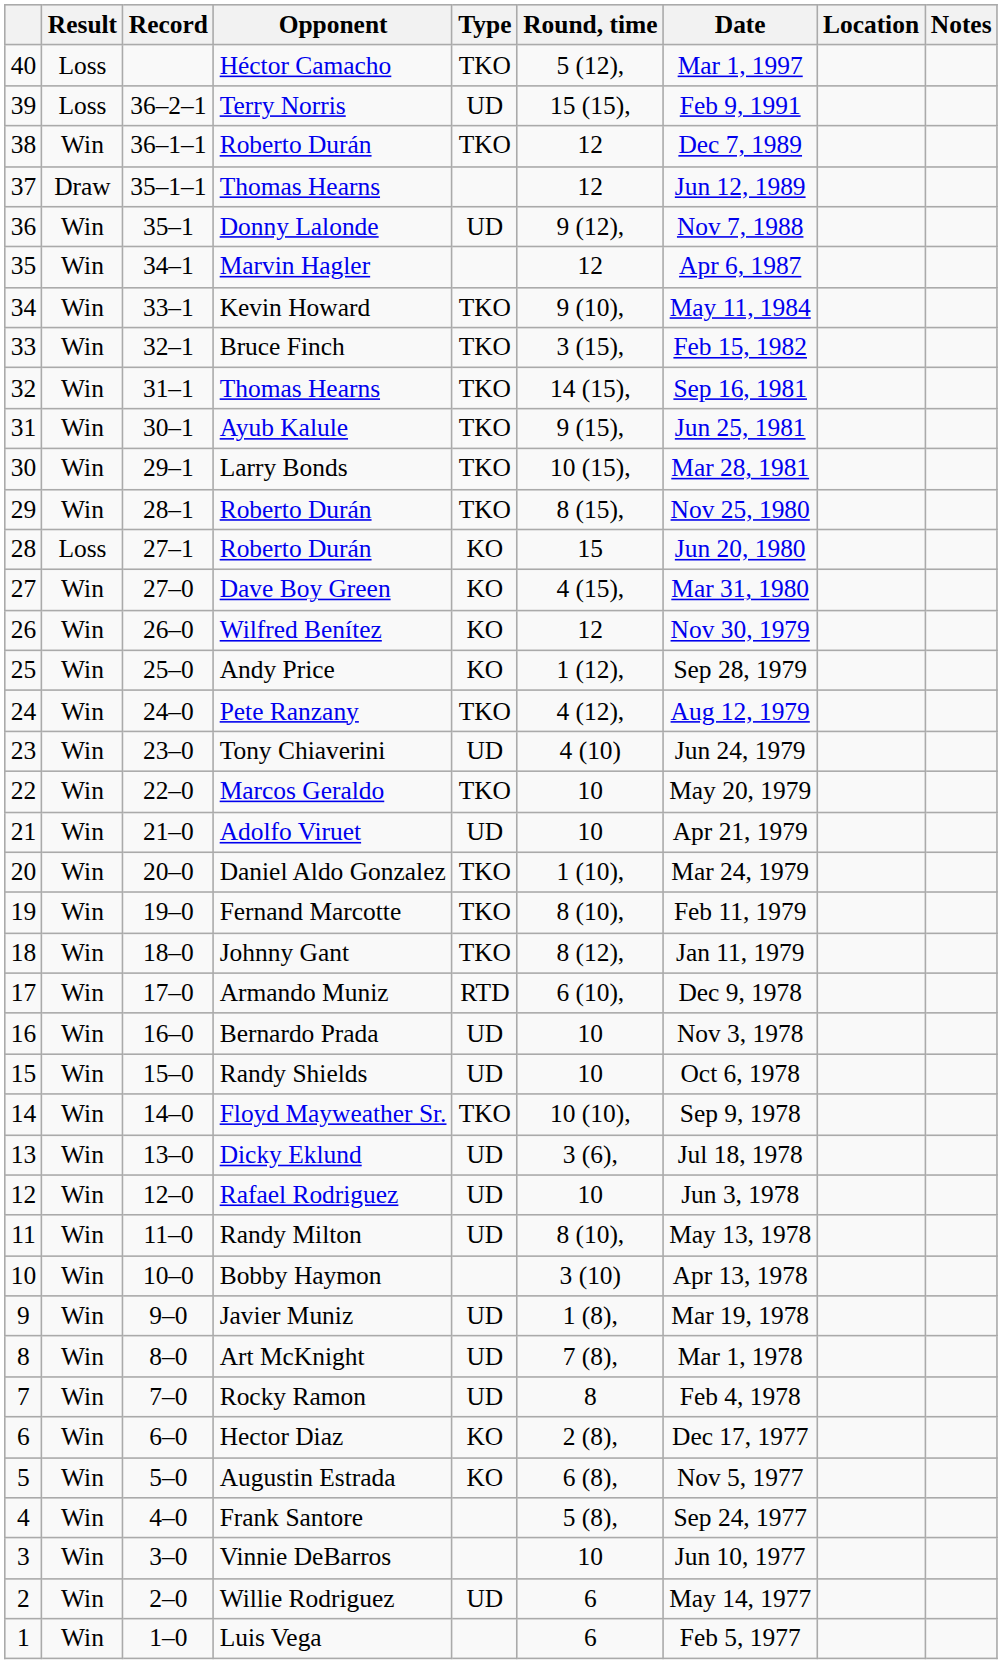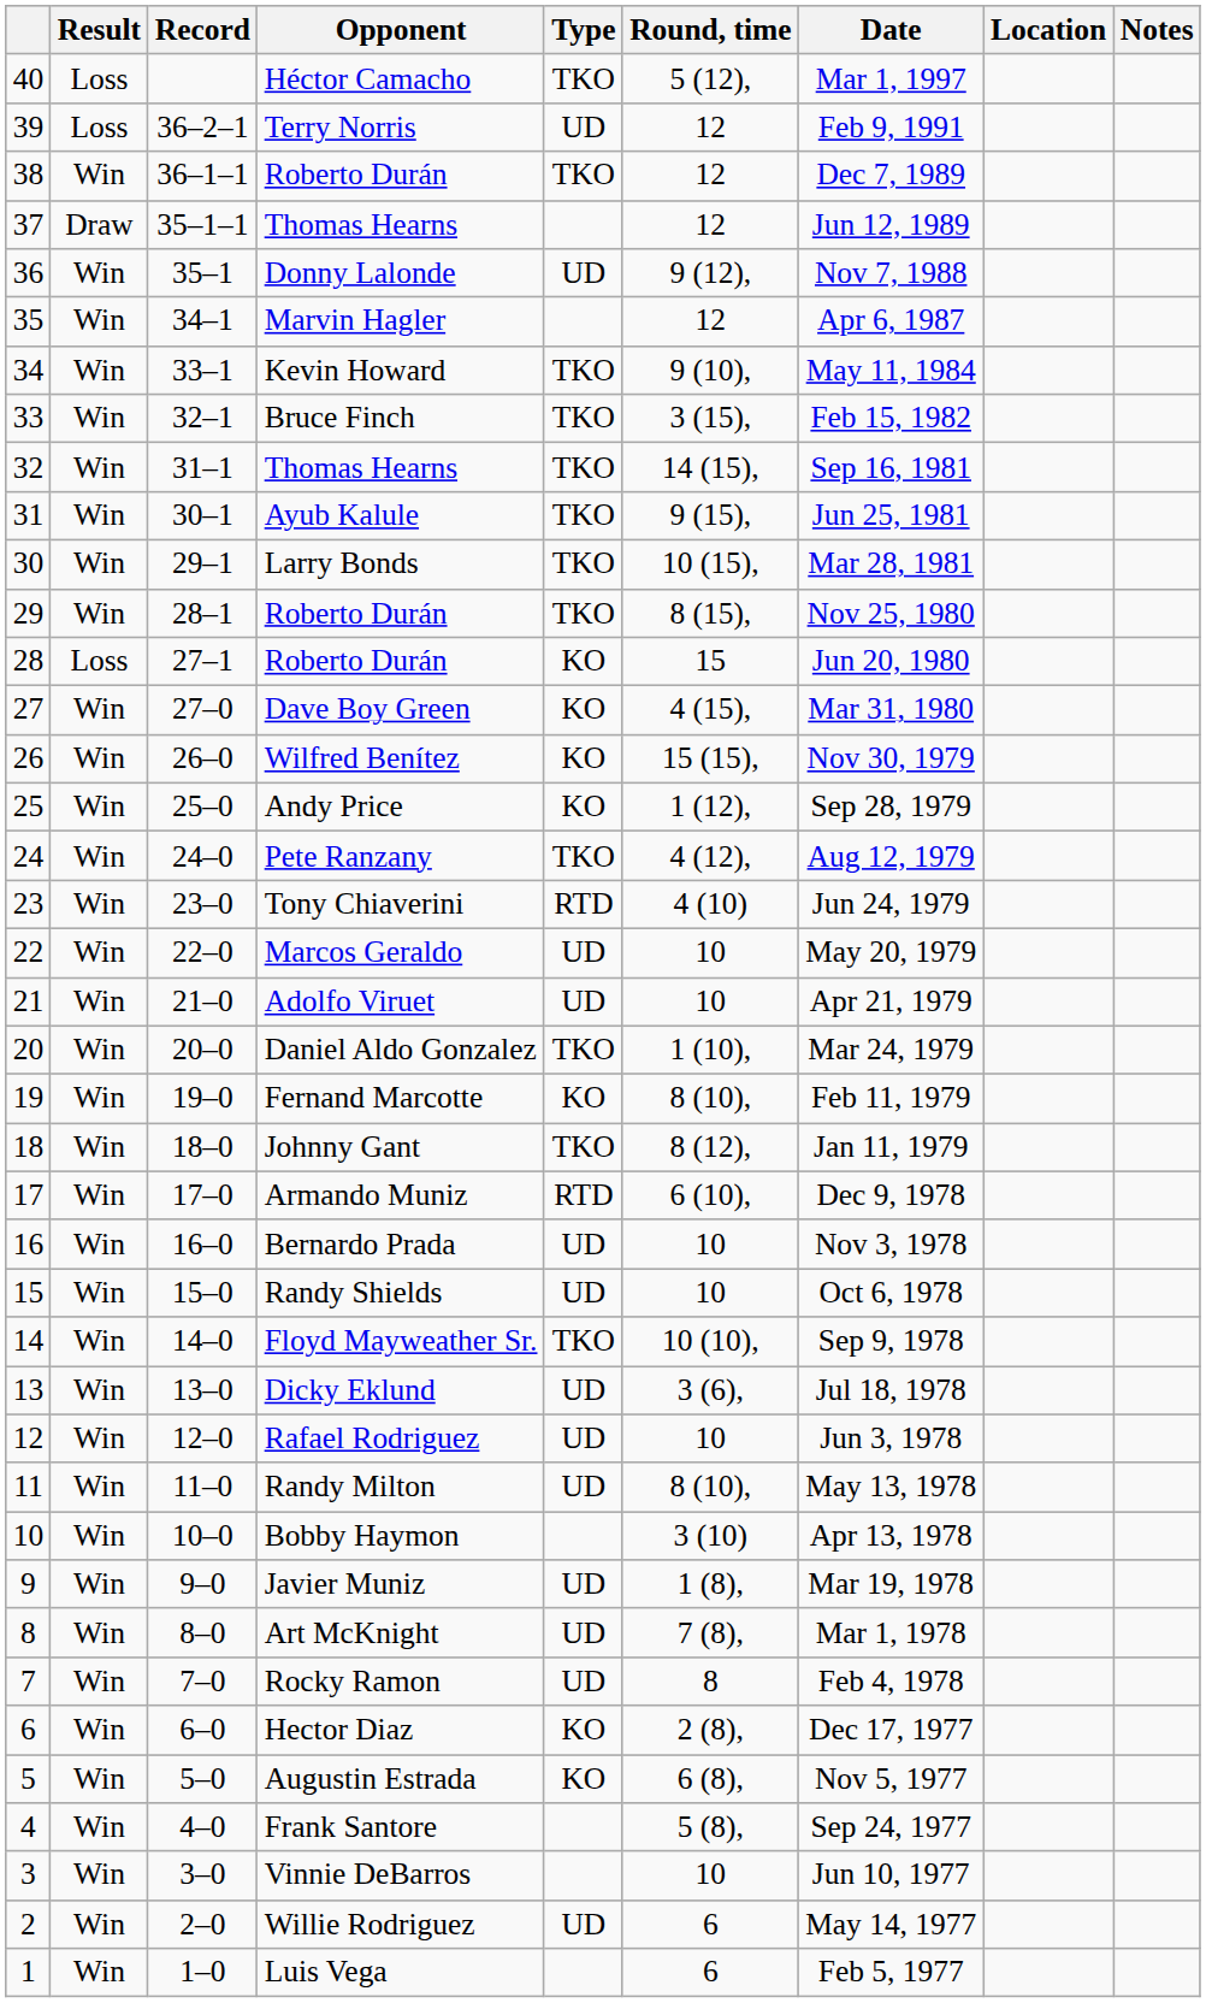 <table class="wikitable" style="text-align:center">
 <tr>
 <th></th>
 <th>Result</th>
 <th>Record</th>
 <th>Opponent</th>
 <th>Type</th>
 <th>Round, time</th>
 <th>Date</th>
 <th>Location</th>
 <th>Notes</th>
 </tr>
 <tr>
 <td>40</td>
 <td>Loss</td>
 <td></td>
 <td style="text-align:left;"><a href='#'>Héctor Camacho</a></td>
 <td>TKO</td>
 <td>5 (12), </td>
 <td><a href='#'>Mar 1, 1997</a></td>
 <td style="text-align:left;"></td>
 <td style="text-align:left;"></td>
 </tr>
 <tr>
 <td>39</td>
 <td>Loss</td>
 <td>36–2–1</td>
 <td style="text-align:left;"><a href='#'>Terry Norris</a></td>
 <td>UD</td>
-<td>15 (15), </td>
+<td>12</td>
 <td><a href='#'>Feb 9, 1991</a></td>
 <td style="text-align:left;"></td>
 <td style="text-align:left;"></td>
 </tr>
 <tr>
 <td>38</td>
 <td>Win</td>
 <td>36–1–1</td>
 <td style="text-align:left;"><a href='#'>Roberto Durán</a></td>
 <td>TKO</td>
 <td>12</td>
 <td><a href='#'>Dec 7, 1989</a></td>
 <td style="text-align:left;"></td>
 <td style="text-align:left;"></td>
 </tr>
 <tr>
 <td>37</td>
 <td>Draw</td>
 <td>35–1–1</td>
 <td style="text-align:left;"><a href='#'>Thomas Hearns</a></td>
 <td></td>
 <td>12</td>
 <td><a href='#'>Jun 12, 1989</a></td>
 <td style="text-align:left;"></td>
 <td style="text-align:left;"></td>
 </tr>
 <tr>
 <td>36</td>
 <td>Win</td>
 <td>35–1</td>
 <td style="text-align:left;"><a href='#'>Donny Lalonde</a></td>
 <td>UD</td>
 <td>9 (12), </td>
 <td><a href='#'>Nov 7, 1988</a></td>
 <td style="text-align:left;"></td>
 <td style="text-align:left;"></td>
 </tr>
 <tr>
 <td>35</td>
 <td>Win</td>
 <td>34–1</td>
 <td style="text-align:left;"><a href='#'>Marvin Hagler</a></td>
 <td></td>
 <td>12</td>
 <td><a href='#'>Apr 6, 1987</a></td>
 <td style="text-align:left;"></td>
 <td style="text-align:left;"></td>
 </tr>
 <tr>
 <td>34</td>
 <td>Win</td>
 <td>33–1</td>
 <td style="text-align:left;">Kevin Howard</td>
 <td>TKO</td>
 <td>9 (10), </td>
 <td><a href='#'>May 11, 1984</a></td>
 <td style="text-align:left;"></td>
 <td></td>
 </tr>
 <tr>
 <td>33</td>
 <td>Win</td>
 <td>32–1</td>
 <td style="text-align:left;">Bruce Finch</td>
 <td>TKO</td>
 <td>3 (15), </td>
 <td><a href='#'>Feb 15, 1982</a></td>
 <td style="text-align:left;"></td>
 <td style="text-align:left;"></td>
 </tr>
 <tr>
 <td>32</td>
 <td>Win</td>
 <td>31–1</td>
 <td style="text-align:left;"><a href='#'>Thomas Hearns</a></td>
 <td>TKO</td>
 <td>14 (15), </td>
 <td><a href='#'>Sep 16, 1981</a></td>
 <td style="text-align:left;"></td>
 <td style="text-align:left;"></td>
 </tr>
 <tr>
 <td>31</td>
 <td>Win</td>
 <td>30–1</td>
 <td style="text-align:left;"><a href='#'>Ayub Kalule</a></td>
 <td>TKO</td>
 <td>9 (15), </td>
 <td><a href='#'>Jun 25, 1981</a></td>
 <td style="text-align:left;"></td>
 <td style="text-align:left;"></td>
 </tr>
 <tr>
 <td>30</td>
 <td>Win</td>
 <td>29–1</td>
 <td style="text-align:left;">Larry Bonds</td>
 <td>TKO</td>
 <td>10 (15), </td>
 <td><a href='#'>Mar 28, 1981</a></td>
 <td style="text-align:left;"></td>
 <td style="text-align:left;"></td>
 </tr>
 <tr>
 <td>29</td>
 <td>Win</td>
 <td>28–1</td>
 <td style="text-align:left;"><a href='#'>Roberto Durán</a></td>
 <td>TKO</td>
 <td>8 (15), </td>
 <td><a href='#'>Nov 25, 1980</a></td>
 <td style="text-align:left;"></td>
 <td style="text-align:left;"></td>
 </tr>
 <tr>
 <td>28</td>
 <td>Loss</td>
 <td>27–1</td>
 <td style="text-align:left;"><a href='#'>Roberto Durán</a></td>
 <td>KO</td>
 <td>15</td>
 <td><a href='#'>Jun 20, 1980</a></td>
 <td style="text-align:left;"></td>
 <td style="text-align:left;"></td>
 </tr>
 <tr>
 <td>27</td>
 <td>Win</td>
 <td>27–0</td>
 <td style="text-align:left;"><a href='#'>Dave Boy Green</a></td>
 <td>KO</td>
 <td>4 (15), </td>
 <td><a href='#'>Mar 31, 1980</a></td>
 <td style="text-align:left;"></td>
 <td style="text-align:left;"></td>
 </tr>
 <tr>
 <td>26</td>
 <td>Win</td>
 <td>26–0</td>
 <td style="text-align:left;"><a href='#'>Wilfred Benítez</a></td>
 <td>KO</td>
-<td>12</td>
+<td>15 (15), </td>
 <td><a href='#'>Nov 30, 1979</a></td>
 <td style="text-align:left;"></td>
 <td style="text-align:left;"></td>
 </tr>
 <tr>
 <td>25</td>
 <td>Win</td>
 <td>25–0</td>
 <td style="text-align:left;">Andy Price</td>
 <td>KO</td>
 <td>1 (12), </td>
 <td>Sep 28, 1979</td>
 <td style="text-align:left;"></td>
 <td style="text-align:left;"></td>
 </tr>
 <tr>
 <td>24</td>
 <td>Win</td>
 <td>24–0</td>
 <td style="text-align:left;"><a href='#'>Pete Ranzany</a></td>
 <td>TKO</td>
 <td>4 (12), </td>
 <td><a href='#'>Aug 12, 1979</a></td>
 <td style="text-align:left;"></td>
 <td style="text-align:left;"></td>
 </tr>
 <tr>
 <td>23</td>
 <td>Win</td>
 <td>23–0</td>
 <td style="text-align:left;">Tony Chiaverini</td>
-<td>UD</td>
+<td>RTD</td>
 <td>4 (10)</td>
 <td>Jun 24, 1979</td>
 <td style="text-align:left;"></td>
 <td></td>
 </tr>
 <tr>
 <td>22</td>
 <td>Win</td>
 <td>22–0</td>
 <td style="text-align:left;"><a href='#'>Marcos Geraldo</a></td>
-<td>TKO</td>
+<td>UD</td>
 <td>10</td>
 <td>May 20, 1979</td>
 <td style="text-align:left;"></td>
 <td></td>
 </tr>
 <tr>
 <td>21</td>
 <td>Win</td>
 <td>21–0</td>
 <td style="text-align:left;"><a href='#'>Adolfo Viruet</a></td>
 <td>UD</td>
 <td>10</td>
 <td>Apr 21, 1979</td>
 <td style="text-align:left;"></td>
 <td></td>
 </tr>
 <tr>
 <td>20</td>
 <td>Win</td>
 <td>20–0</td>
 <td style="text-align:left;">Daniel Aldo Gonzalez</td>
 <td>TKO</td>
 <td>1 (10), </td>
 <td>Mar 24, 1979</td>
 <td style="text-align:left;"></td>
 <td></td>
 </tr>
 <tr>
 <td>19</td>
 <td>Win</td>
 <td>19–0</td>
 <td style="text-align:left;">Fernand Marcotte</td>
-<td>TKO</td>
+<td>KO</td>
 <td>8 (10), </td>
 <td>Feb 11, 1979</td>
 <td style="text-align:left;"></td>
 <td></td>
 </tr>
 <tr>
 <td>18</td>
 <td>Win</td>
 <td>18–0</td>
 <td style="text-align:left;">Johnny Gant</td>
 <td>TKO</td>
 <td>8 (12), </td>
 <td>Jan 11, 1979</td>
 <td style="text-align:left;"></td>
 <td></td>
 </tr>
 <tr>
 <td>17</td>
 <td>Win</td>
 <td>17–0</td>
 <td style="text-align:left;">Armando Muniz</td>
 <td>RTD</td>
 <td>6 (10), </td>
 <td>Dec 9, 1978</td>
 <td style="text-align:left;"></td>
 <td></td>
 </tr>
 <tr>
 <td>16</td>
 <td>Win</td>
 <td>16–0</td>
 <td style="text-align:left;">Bernardo Prada</td>
 <td>UD</td>
 <td>10</td>
 <td>Nov 3, 1978</td>
 <td style="text-align:left;"></td>
 <td></td>
 </tr>
 <tr>
 <td>15</td>
 <td>Win</td>
 <td>15–0</td>
 <td style="text-align:left;">Randy Shields</td>
 <td>UD</td>
 <td>10</td>
 <td>Oct 6, 1978</td>
 <td style="text-align:left;"></td>
 <td></td>
 </tr>
 <tr>
 <td>14</td>
 <td>Win</td>
 <td>14–0</td>
 <td style="text-align:left;"><a href='#'>Floyd Mayweather Sr.</a></td>
 <td>TKO</td>
 <td>10 (10), </td>
 <td>Sep 9, 1978</td>
 <td style="text-align:left;"></td>
 <td></td>
 </tr>
 <tr>
 <td>13</td>
 <td>Win</td>
 <td>13–0</td>
 <td style="text-align:left;"><a href='#'>Dicky Eklund</a></td>
 <td>UD</td>
 <td>3 (6), </td>
 <td>Jul 18, 1978</td>
 <td style="text-align:left;"></td>
 <td></td>
 </tr>
 <tr>
 <td>12</td>
 <td>Win</td>
 <td>12–0</td>
 <td style="text-align:left;"><a href='#'>Rafael Rodriguez</a></td>
 <td>UD</td>
 <td>10</td>
 <td>Jun 3, 1978</td>
 <td style="text-align:left;"></td>
 <td></td>
 </tr>
 <tr>
 <td>11</td>
 <td>Win</td>
 <td>11–0</td>
 <td style="text-align:left;">Randy Milton</td>
 <td>UD</td>
 <td>8 (10), </td>
 <td>May 13, 1978</td>
 <td style="text-align:left;"></td>
 <td></td>
 </tr>
 <tr>
 <td>10</td>
 <td>Win</td>
 <td>10–0</td>
 <td style="text-align:left;">Bobby Haymon</td>
 <td></td>
 <td>3 (10)</td>
 <td>Apr 13, 1978</td>
 <td style="text-align:left;"></td>
 <td></td>
 </tr>
 <tr>
 <td>9</td>
 <td>Win</td>
 <td>9–0</td>
 <td style="text-align:left;">Javier Muniz</td>
 <td>UD</td>
 <td>1 (8), </td>
 <td>Mar 19, 1978</td>
 <td style="text-align:left;"></td>
 <td></td>
 </tr>
 <tr>
 <td>8</td>
 <td>Win</td>
 <td>8–0</td>
 <td style="text-align:left;">Art McKnight</td>
 <td>UD</td>
 <td>7 (8), </td>
 <td>Mar 1, 1978</td>
 <td style="text-align:left;"></td>
 <td></td>
 </tr>
 <tr>
 <td>7</td>
 <td>Win</td>
 <td>7–0</td>
 <td style="text-align:left;">Rocky Ramon</td>
 <td>UD</td>
 <td>8</td>
 <td>Feb 4, 1978</td>
 <td style="text-align:left;"></td>
 <td></td>
 </tr>
 <tr>
 <td>6</td>
 <td>Win</td>
 <td>6–0</td>
 <td style="text-align:left;">Hector Diaz</td>
 <td>KO</td>
 <td>2 (8), </td>
 <td>Dec 17, 1977</td>
 <td style="text-align:left;"></td>
 <td></td>
 </tr>
 <tr>
 <td>5</td>
 <td>Win</td>
 <td>5–0</td>
 <td style="text-align:left;">Augustin Estrada</td>
 <td>KO</td>
 <td>6 (8), </td>
 <td>Nov 5, 1977</td>
 <td style="text-align:left;"></td>
 <td></td>
 </tr>
 <tr>
 <td>4</td>
 <td>Win</td>
 <td>4–0</td>
 <td style="text-align:left;">Frank Santore</td>
 <td></td>
 <td>5 (8), </td>
 <td>Sep 24, 1977</td>
 <td style="text-align:left;"></td>
 <td></td>
 </tr>
 <tr>
 <td>3</td>
 <td>Win</td>
 <td>3–0</td>
 <td style="text-align:left;">Vinnie DeBarros</td>
 <td></td>
 <td>10</td>
 <td>Jun 10, 1977</td>
 <td style="text-align:left;"></td>
 <td></td>
 </tr>
 <tr>
 <td>2</td>
 <td>Win</td>
 <td>2–0</td>
 <td style="text-align:left;">Willie Rodriguez</td>
 <td>UD</td>
 <td>6</td>
 <td>May 14, 1977</td>
 <td style="text-align:left;"></td>
 <td></td>
 </tr>
 <tr>
 <td>1</td>
 <td>Win</td>
 <td>1–0</td>
 <td style="text-align:left;">Luis Vega</td>
 <td></td>
 <td>6</td>
 <td>Feb 5, 1977</td>
 <td style="text-align:left;"></td>
 <td></td>
 </tr>
 </table>
